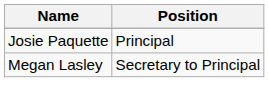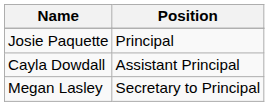 <table class="wikitable">
 <tr>
 <th>Name</th>
 <th>Position</th>
 </tr>
 <tr>
 </tr>
 <tr>
 <td>Josie Paquette</td>
 <td>Principal</td>
 </tr>
 <tr>
+<td>Cayla Dowdall</td>
+<td>Assistant Principal</td>
+</tr>
+<tr>
 <td>Megan Lasley</td>
 <td>Secretary to Principal</td>
 </tr>
 </table>
